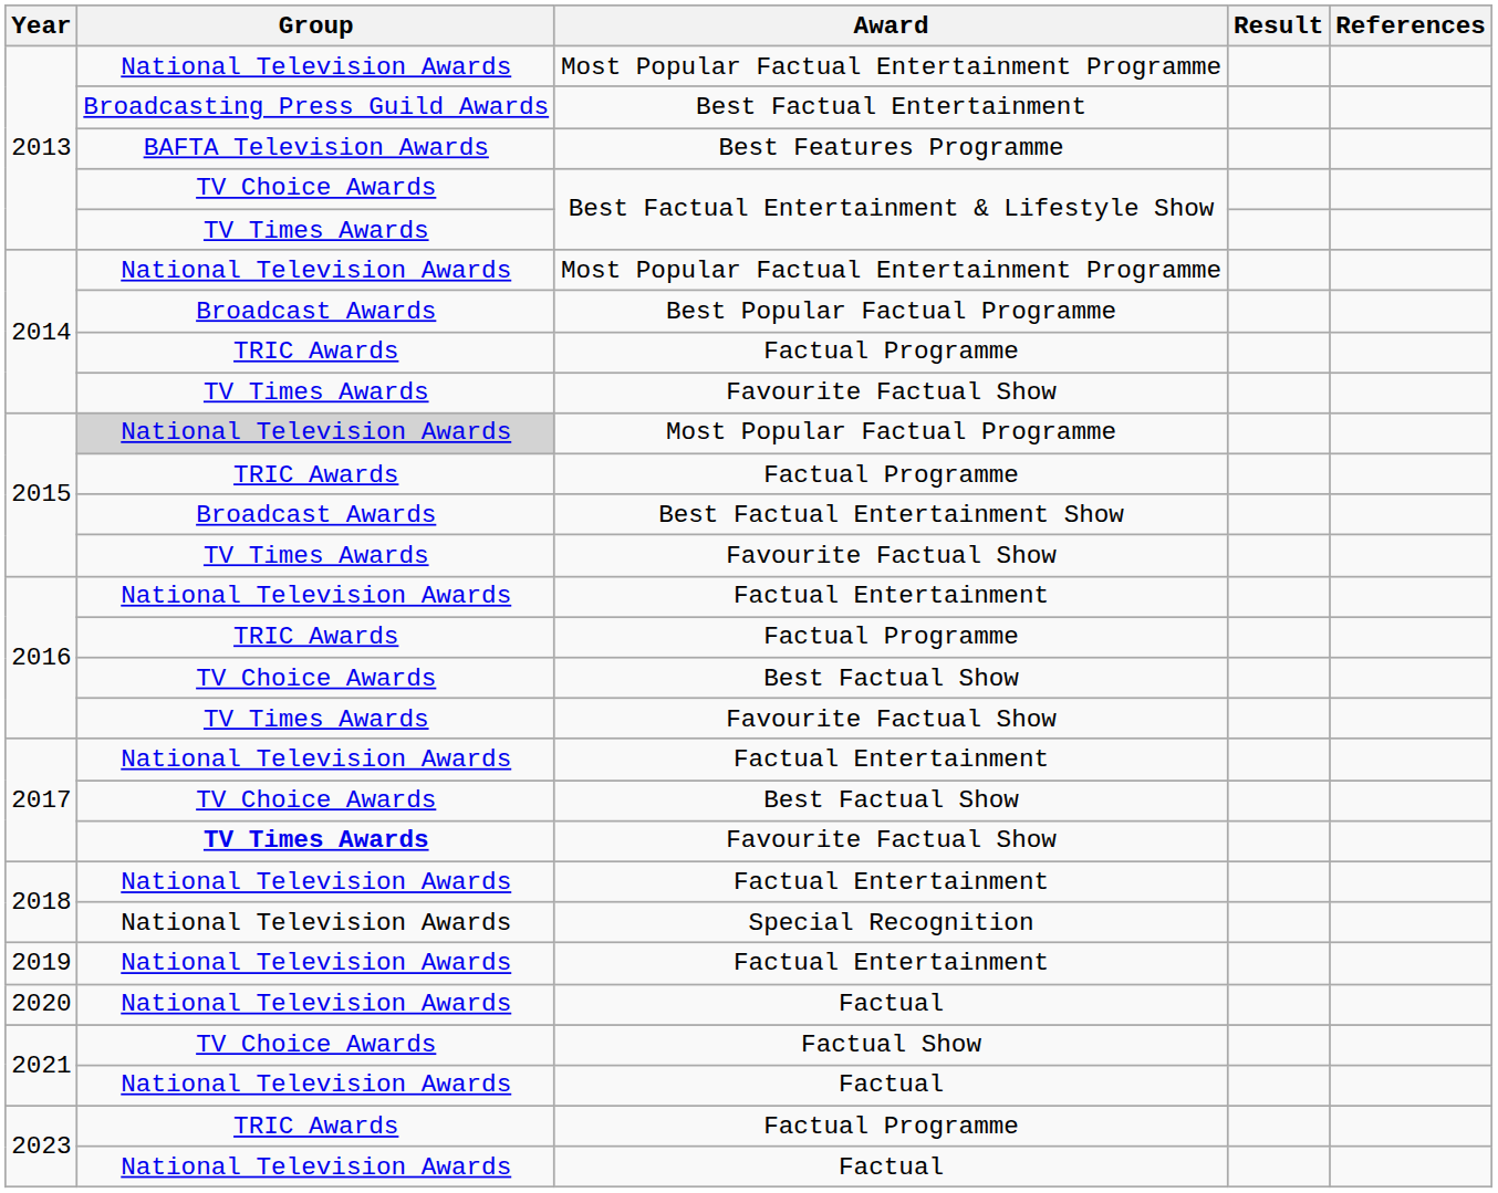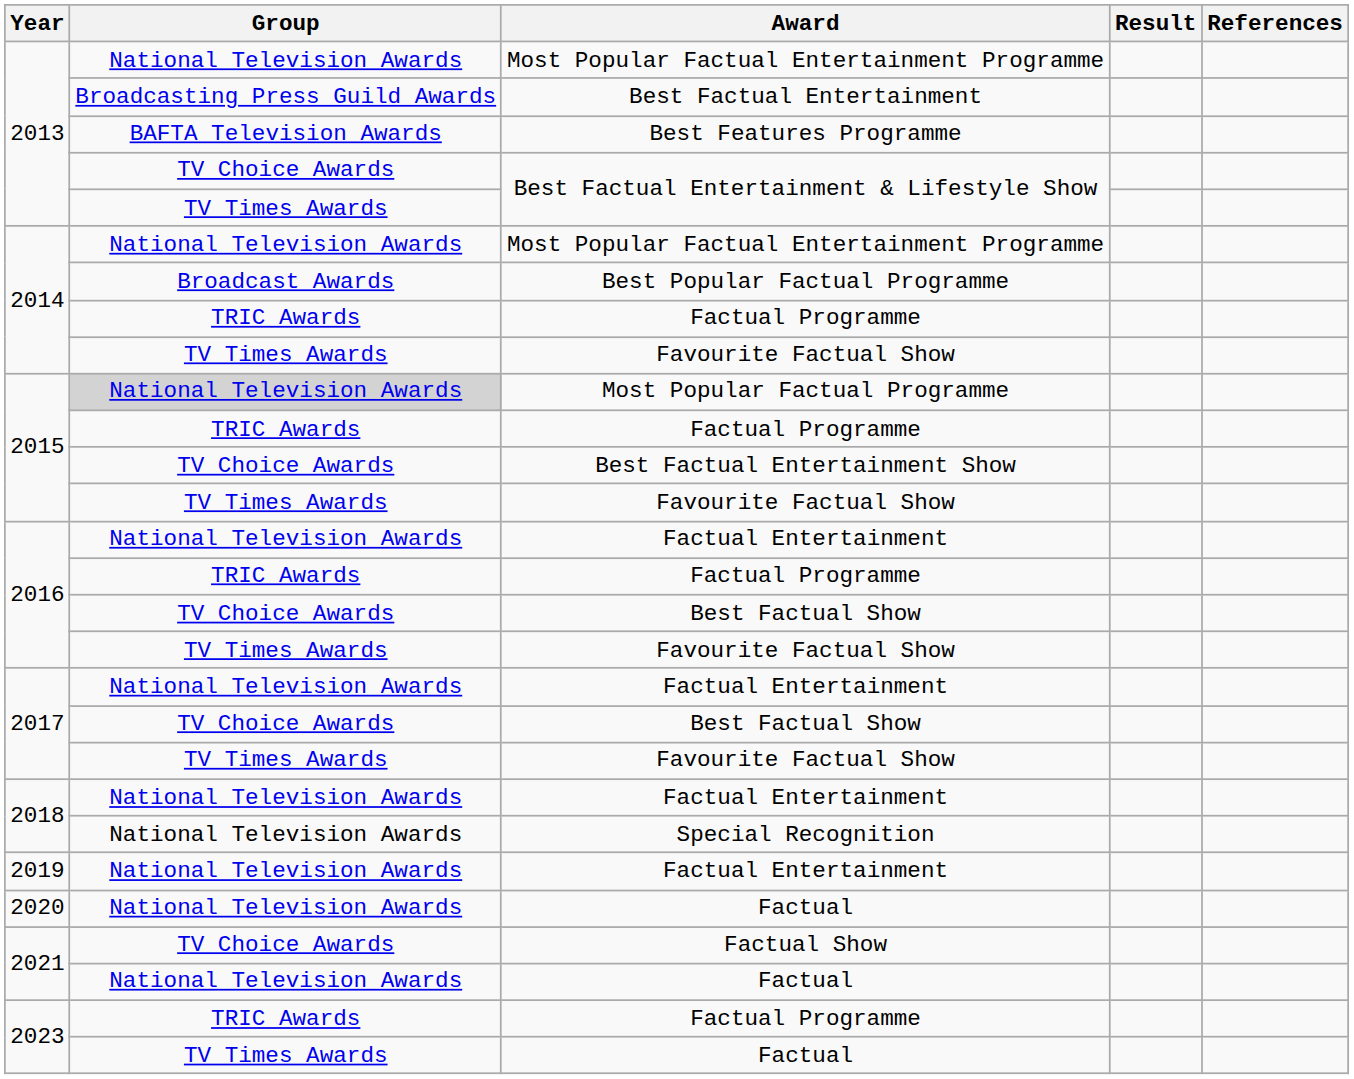 <table class="wikitable" style="text-align:center;">
 <tr>
 <th>Year</th>
 <th>Group</th>
 <th>Award</th>
 <th>Result</th>
 <th>References</th>
 </tr>
 <tr>
 <td rowspan="5">2013</td>
 <td><a href='#'>National Television Awards</a></td>
 <td>Most Popular Factual Entertainment Programme</td>
 <td></td>
 <td></td>
 </tr>
 <tr>
 <td><a href='#'>Broadcasting Press Guild Awards</a></td>
 <td>Best Factual Entertainment</td>
 <td></td>
 <td></td>
 </tr>
 <tr>
 <td><a href='#'>BAFTA Television Awards</a></td>
 <td>Best Features Programme</td>
 <td></td>
 <td></td>
 </tr>
 <tr>
 <td><a href='#'>TV Choice Awards</a></td>
 <td rowspan=2>Best Factual Entertainment & Lifestyle Show</td>
 <td></td>
 <td></td>
 </tr>
 <tr>
 <td><a href='#'>TV Times Awards</a></td>
 <td></td>
 <td></td>
 </tr>
 <tr>
 <td rowspan="4">2014</td>
 <td><a href='#'>National Television Awards</a></td>
 <td>Most Popular Factual Entertainment Programme</td>
 <td></td>
 <td></td>
 </tr>
 <tr>
 <td><a href='#'>Broadcast Awards</a></td>
 <td>Best Popular Factual Programme</td>
 <td></td>
 <td></td>
 </tr>
 <tr>
 <td><a href='#'>TRIC Awards</a></td>
 <td>Factual Programme</td>
 <td></td>
 <td></td>
 </tr>
 <tr>
 <td><a href='#'>TV Times Awards</a></td>
 <td>Favourite Factual Show</td>
 <td></td>
 <td></td>
 </tr>
 <tr>
 <td rowspan=4>2015</td>
 <td style="background: lightgrey;"><a href='#'>National Television Awards</a></td>
 <td>Most Popular Factual Programme</td>
 <td></td>
 <td></td>
 </tr>
 <tr>
 <td><a href='#'>TRIC Awards</a></td>
 <td>Factual Programme</td>
 <td></td>
 <td></td>
 </tr>
 <tr>
-<td><a href='#'>Broadcast Awards</a></td>
+<td><a href='#'>TV Choice Awards</a></td>
 <td>Best Factual Entertainment Show</td>
 <td></td>
 <td></td>
 </tr>
 <tr>
 <td><a href='#'>TV Times Awards</a></td>
 <td>Favourite Factual Show</td>
 <td></td>
 <td></td>
 </tr>
 <tr>
 <td rowspan=4>2016</td>
 <td><a href='#'>National Television Awards</a></td>
 <td>Factual Entertainment</td>
 <td></td>
 <td></td>
 </tr>
 <tr>
 <td><a href='#'>TRIC Awards</a></td>
 <td>Factual Programme</td>
 <td></td>
 <td></td>
 </tr>
 <tr>
 <td><a href='#'>TV Choice Awards</a></td>
 <td>Best Factual Show</td>
 <td></td>
 <td></td>
 </tr>
 <tr>
 <td><a href='#'>TV Times Awards</a></td>
 <td>Favourite Factual Show</td>
 <td></td>
 <td></td>
 </tr>
 <tr>
 <td rowspan=3>2017</td>
 <td><a href='#'>National Television Awards</a></td>
 <td>Factual Entertainment</td>
 <td></td>
 <td></td>
 </tr>
 <tr>
 <td><a href='#'>TV Choice Awards</a></td>
 <td>Best Factual Show</td>
 <td></td>
 <td></td>
 </tr>
 <tr>
-<td><strong><a href='#'>TV Times Awards</a></strong></td>
+<td><a href='#'>TV Times Awards</a></td>
 <td>Favourite Factual Show</td>
 <td></td>
 <td></td>
 </tr>
 <tr>
 <td rowspan=2>2018</td>
 <td><a href='#'>National Television Awards</a></td>
 <td>Factual Entertainment</td>
 <td></td>
 <td></td>
 </tr>
 <tr>
 <td>National Television Awards</td>
 <td>Special Recognition</td>
 <td></td>
 <td></td>
 </tr>
 <tr>
 <td>2019</td>
 <td><a href='#'>National Television Awards</a></td>
 <td>Factual Entertainment</td>
 <td></td>
 <td></td>
 </tr>
 <tr>
 <td>2020</td>
 <td><a href='#'>National Television Awards</a></td>
 <td>Factual</td>
 <td></td>
 <td></td>
 </tr>
 <tr>
 <td rowspan=2>2021</td>
 <td><a href='#'>TV Choice Awards</a></td>
 <td>Factual Show</td>
 <td></td>
 <td></td>
 </tr>
 <tr>
 <td><a href='#'>National Television Awards</a></td>
 <td>Factual</td>
 <td></td>
 <td></td>
 </tr>
 <tr>
 <td rowspan=2>2023</td>
 <td><a href='#'>TRIC Awards</a></td>
 <td>Factual Programme</td>
 <td></td>
 <td></td>
 </tr>
 <tr>
-<td><a href='#'>National Television Awards</a></td>
+<td><a href='#'>TV Times Awards</a></td>
 <td>Factual</td>
 <td></td>
 <td></td>
 </tr>
 </table>
